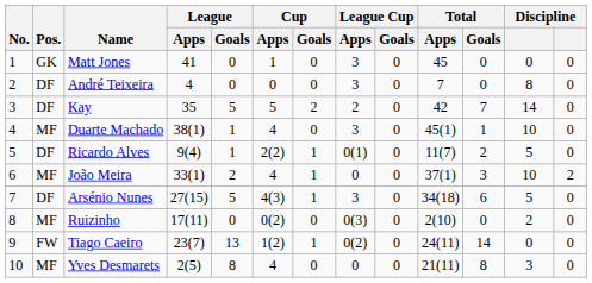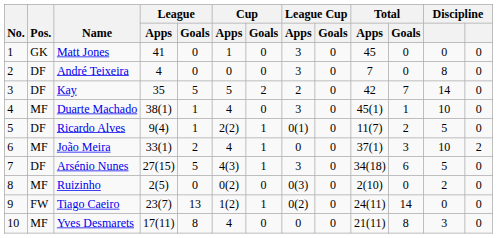 <table class="wikitable" style="text-align:center">
 <tr>
 <th rowspan="2" valign="bottom">No.</th>
 <th rowspan="2" valign="bottom">Pos.</th>
 <th rowspan="2" valign="bottom">Name</th>
 <th colspan="2" width="85">League</th>
 <th colspan="2" width="85">Cup</th>
 <th colspan="2" width="85">League Cup</th>
 <th colspan="2" width="85">Total</th>
 <th colspan="2" width="85">Discipline</th>
 </tr>
 <tr>
 <th>Apps</th>
 <th>Goals</th>
 <th>Apps</th>
 <th>Goals</th>
 <th>Apps</th>
 <th>Goals</th>
 <th>Apps</th>
 <th>Goals</th>
 <th></th>
 <th></th>
 </tr>
 <tr>
 <td align=left>1</td>
 <td align=left>GK</td>
 <td align=left> <a href='#'>Matt Jones</a></td>
 <td>41</td>
 <td>0</td>
 <td>1</td>
 <td>0</td>
 <td>3</td>
 <td>0</td>
 <td>45</td>
 <td>0</td>
 <td>0</td>
 <td>0</td>
 </tr>
 <tr>
 <td align=left>2</td>
 <td align=left>DF</td>
 <td align=left> <a href='#'>André Teixeira</a></td>
 <td>4</td>
 <td>0</td>
 <td>0</td>
 <td>0</td>
 <td>3</td>
 <td>0</td>
 <td>7</td>
 <td>0</td>
 <td>8</td>
 <td>0</td>
 </tr>
 <tr>
 <td align=left>3</td>
 <td align=left>DF</td>
 <td align=left> <a href='#'>Kay</a></td>
 <td>35</td>
 <td>5</td>
 <td>5</td>
 <td>2</td>
 <td>2</td>
 <td>0</td>
 <td>42</td>
 <td>7</td>
 <td>14</td>
 <td>0</td>
 </tr>
 <tr>
 <td align=left>4</td>
 <td align=left>MF</td>
 <td align=left> <a href='#'>Duarte Machado</a></td>
 <td>38(1)</td>
 <td>1</td>
 <td>4</td>
 <td>0</td>
 <td>3</td>
 <td>0</td>
 <td>45(1)</td>
 <td>1</td>
 <td>10</td>
 <td>0</td>
 </tr>
 <tr>
 <td align=left>5</td>
 <td align=left>DF</td>
 <td align=left> <a href='#'>Ricardo Alves</a></td>
 <td>9(4)</td>
 <td>1</td>
 <td>2(2)</td>
 <td>1</td>
 <td>0(1)</td>
 <td>0</td>
 <td>11(7)</td>
 <td>2</td>
 <td>5</td>
 <td>0</td>
 </tr>
 <tr>
 <td align=left>6</td>
 <td align=left>MF</td>
 <td align=left> <a href='#'>João Meira</a></td>
 <td>33(1)</td>
 <td>2</td>
 <td>4</td>
 <td>1</td>
 <td>0</td>
 <td>0</td>
 <td>37(1)</td>
 <td>3</td>
 <td>10</td>
 <td>2</td>
 </tr>
 <tr>
 <td align=left>7</td>
 <td align=left>DF</td>
 <td align=left> <a href='#'>Arsénio Nunes</a></td>
 <td>27(15)</td>
 <td>5</td>
 <td>4(3)</td>
 <td>1</td>
 <td>3</td>
 <td>0</td>
 <td>34(18)</td>
 <td>6</td>
 <td>5</td>
 <td>0</td>
 </tr>
 <tr>
 <td align=left>8</td>
 <td align=left>MF</td>
 <td align=left> <a href='#'>Ruizinho</a></td>
-<td>17(11)</td>
+<td>2(5)</td>
 <td>0</td>
 <td>0(2)</td>
 <td>0</td>
 <td>0(3)</td>
 <td>0</td>
 <td>2(10)</td>
 <td>0</td>
 <td>2</td>
 <td>0</td>
 </tr>
 <tr>
 <td align=left>9</td>
 <td align=left>FW</td>
 <td align=left> <a href='#'>Tiago Caeiro</a></td>
 <td>23(7)</td>
 <td>13</td>
 <td>1(2)</td>
 <td>1</td>
 <td>0(2)</td>
 <td>0</td>
 <td>24(11)</td>
 <td>14</td>
 <td>0</td>
 <td>0</td>
 </tr>
 <tr>
 <td align=left>10</td>
 <td align=left>MF</td>
 <td align=left> <a href='#'>Yves Desmarets</a></td>
-<td>2(5)</td>
+<td>17(11)</td>
 <td>8</td>
 <td>4</td>
 <td>0</td>
 <td>0</td>
 <td>0</td>
 <td>21(11)</td>
 <td>8</td>
 <td>3</td>
 <td>0</td>
 </tr>
 </table>
